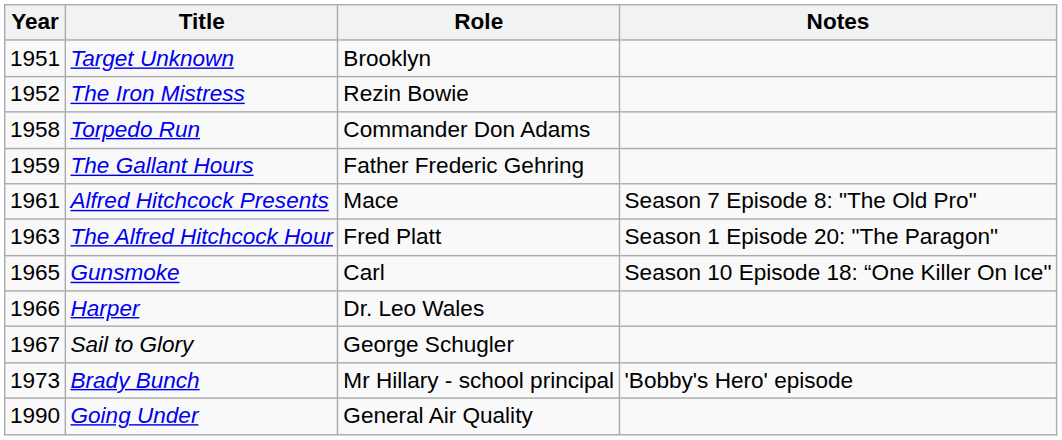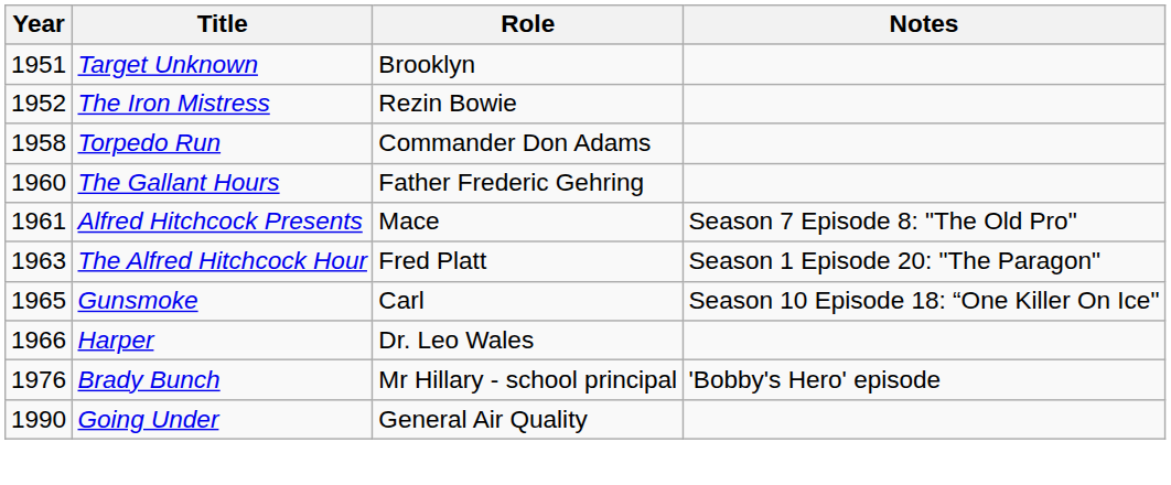 <table class="wikitable">
 <tr>
 <th>Year</th>
 <th>Title</th>
 <th>Role</th>
 <th>Notes</th>
 </tr>
 <tr>
 <td>1951</td>
 <td><em><a href='#'>Target Unknown</a></em></td>
 <td>Brooklyn</td>
 <td></td>
 </tr>
 <tr>
 <td>1952</td>
 <td><em><a href='#'>The Iron Mistress</a></em></td>
 <td>Rezin Bowie</td>
 <td></td>
 </tr>
 <tr>
 <td>1958</td>
 <td><em><a href='#'>Torpedo Run</a></em></td>
 <td>Commander Don Adams</td>
 <td></td>
 </tr>
 <tr>
-<td>1959</td>
+<td>1960</td>
 <td><em><a href='#'>The Gallant Hours</a></em></td>
 <td>Father Frederic Gehring</td>
 <td></td>
 </tr>
 <tr>
 <td>1961</td>
 <td><em><a href='#'>Alfred Hitchcock Presents</a></em></td>
 <td>Mace</td>
 <td>Season 7 Episode 8: "The Old Pro"</td>
 </tr>
 <tr>
 <td>1963</td>
 <td><em><a href='#'>The Alfred Hitchcock Hour</a></em></td>
 <td>Fred Platt</td>
 <td>Season 1 Episode 20: "The Paragon"</td>
 </tr>
 <tr>
 <td>1965</td>
 <td><em><a href='#'>Gunsmoke</a></em></td>
 <td>Carl</td>
 <td>Season 10 Episode 18: “One Killer On Ice"</td>
 </tr>
 <tr>
 <td>1966</td>
 <td><em><a href='#'>Harper</a></em></td>
 <td>Dr. Leo Wales</td>
 <td></td>
 </tr>
 <tr>
-<td>1967</td>
-<td><em>Sail to Glory</em></td>
-<td>George Schugler</td>
-<td></td>
-</tr>
-<tr>
-<td>1973</td>
+<td>1976</td>
 <td><em><a href='#'>Brady Bunch</a></em></td>
 <td>Mr Hillary - school principal</td>
 <td>'Bobby's Hero' episode</td>
 </tr>
 <tr>
 <td>1990</td>
 <td><em><a href='#'>Going Under</a></em></td>
 <td>General Air Quality</td>
 <td></td>
 </tr>
 </table>
